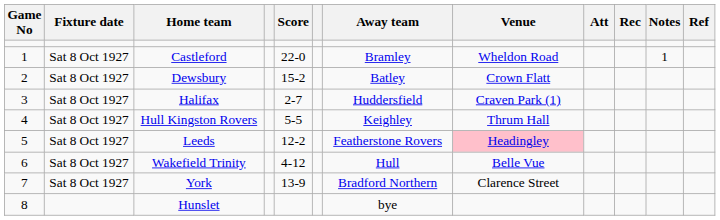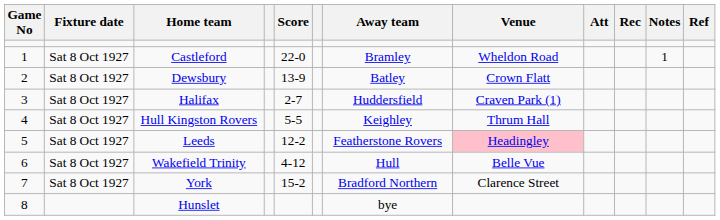 <table class="wikitable" style="text-align:center;">
 <tr>
 <th width=20 abbr="No">Game No</th>
 <th width=100 abbr="Date">Fixture date</th>
 <th width=150 abbr="Home team">Home team</th>
 <th width=5 abbr="space"></th>
 <th width=20 abbr="Score">Score</th>
 <th width=5 abbr="space"></th>
 <th width=150 abbr="Away team">Away team</th>
 <th width=150 abbr="Venue">Venue</th>
 <th width=30 abbr="Att">Att</th>
 <th width=30 abbr="Rec">Rec</th>
 <th width=20 abbr="Notes">Notes</th>
 <th width=30 abbr="Ref">Ref</th>
 </tr>
 <tr>
 <td></td>
 <td></td>
 <td></td>
 <td></td>
 <td></td>
 <td></td>
 <td></td>
 <td></td>
 <td></td>
 <td></td>
 <td></td>
 <td></td>
 </tr>
 <tr>
 <td>1</td>
 <td>Sat 8 Oct 1927</td>
 <td><a href='#'>Castleford</a></td>
 <td></td>
 <td>22-0</td>
 <td></td>
 <td><a href='#'>Bramley</a></td>
 <td><a href='#'>Wheldon Road</a></td>
 <td></td>
 <td></td>
 <td>1</td>
 <td></td>
 </tr>
 <tr>
 <td>2</td>
 <td>Sat 8 Oct 1927</td>
 <td><a href='#'>Dewsbury</a></td>
 <td></td>
-<td>15-2</td>
+<td>13-9</td>
 <td></td>
 <td><a href='#'>Batley</a></td>
 <td><a href='#'>Crown Flatt</a></td>
 <td></td>
 <td></td>
 <td></td>
 <td></td>
 </tr>
 <tr>
 <td>3</td>
 <td>Sat 8 Oct 1927</td>
 <td><a href='#'>Halifax</a></td>
 <td></td>
 <td>2-7</td>
 <td></td>
 <td><a href='#'>Huddersfield</a></td>
 <td><a href='#'>Craven Park (1)</a></td>
 <td></td>
 <td></td>
 <td></td>
 <td></td>
 </tr>
 <tr>
 <td>4</td>
 <td>Sat 8 Oct 1927</td>
 <td><a href='#'>Hull Kingston Rovers</a></td>
 <td></td>
 <td>5-5</td>
 <td></td>
 <td><a href='#'>Keighley</a></td>
 <td><a href='#'>Thrum Hall</a></td>
 <td></td>
 <td></td>
 <td></td>
 <td></td>
 </tr>
 <tr>
 <td>5</td>
 <td>Sat 8 Oct 1927</td>
 <td><a href='#'>Leeds</a></td>
 <td></td>
 <td>12-2</td>
 <td></td>
 <td><a href='#'>Featherstone Rovers</a></td>
 <td style="background: pink;"><a href='#'>Headingley</a></td>
 <td></td>
 <td></td>
 <td></td>
 <td></td>
 </tr>
 <tr>
 <td>6</td>
 <td>Sat 8 Oct 1927</td>
 <td><a href='#'>Wakefield Trinity</a></td>
 <td></td>
 <td>4-12</td>
 <td></td>
 <td><a href='#'>Hull</a></td>
 <td><a href='#'>Belle Vue</a></td>
 <td></td>
 <td></td>
 <td></td>
 <td></td>
 </tr>
 <tr>
 <td>7</td>
 <td>Sat 8 Oct 1927</td>
 <td><a href='#'>York</a></td>
 <td></td>
-<td>13-9</td>
+<td>15-2</td>
 <td></td>
 <td><a href='#'>Bradford Northern</a></td>
 <td>Clarence Street</td>
 <td></td>
 <td></td>
 <td></td>
 <td></td>
 </tr>
 <tr>
 <td>8</td>
 <td></td>
 <td><a href='#'>Hunslet</a></td>
 <td></td>
 <td></td>
 <td></td>
 <td>bye</td>
 <td></td>
 <td></td>
 <td></td>
 <td></td>
 <td></td>
 </tr>
 </table>
